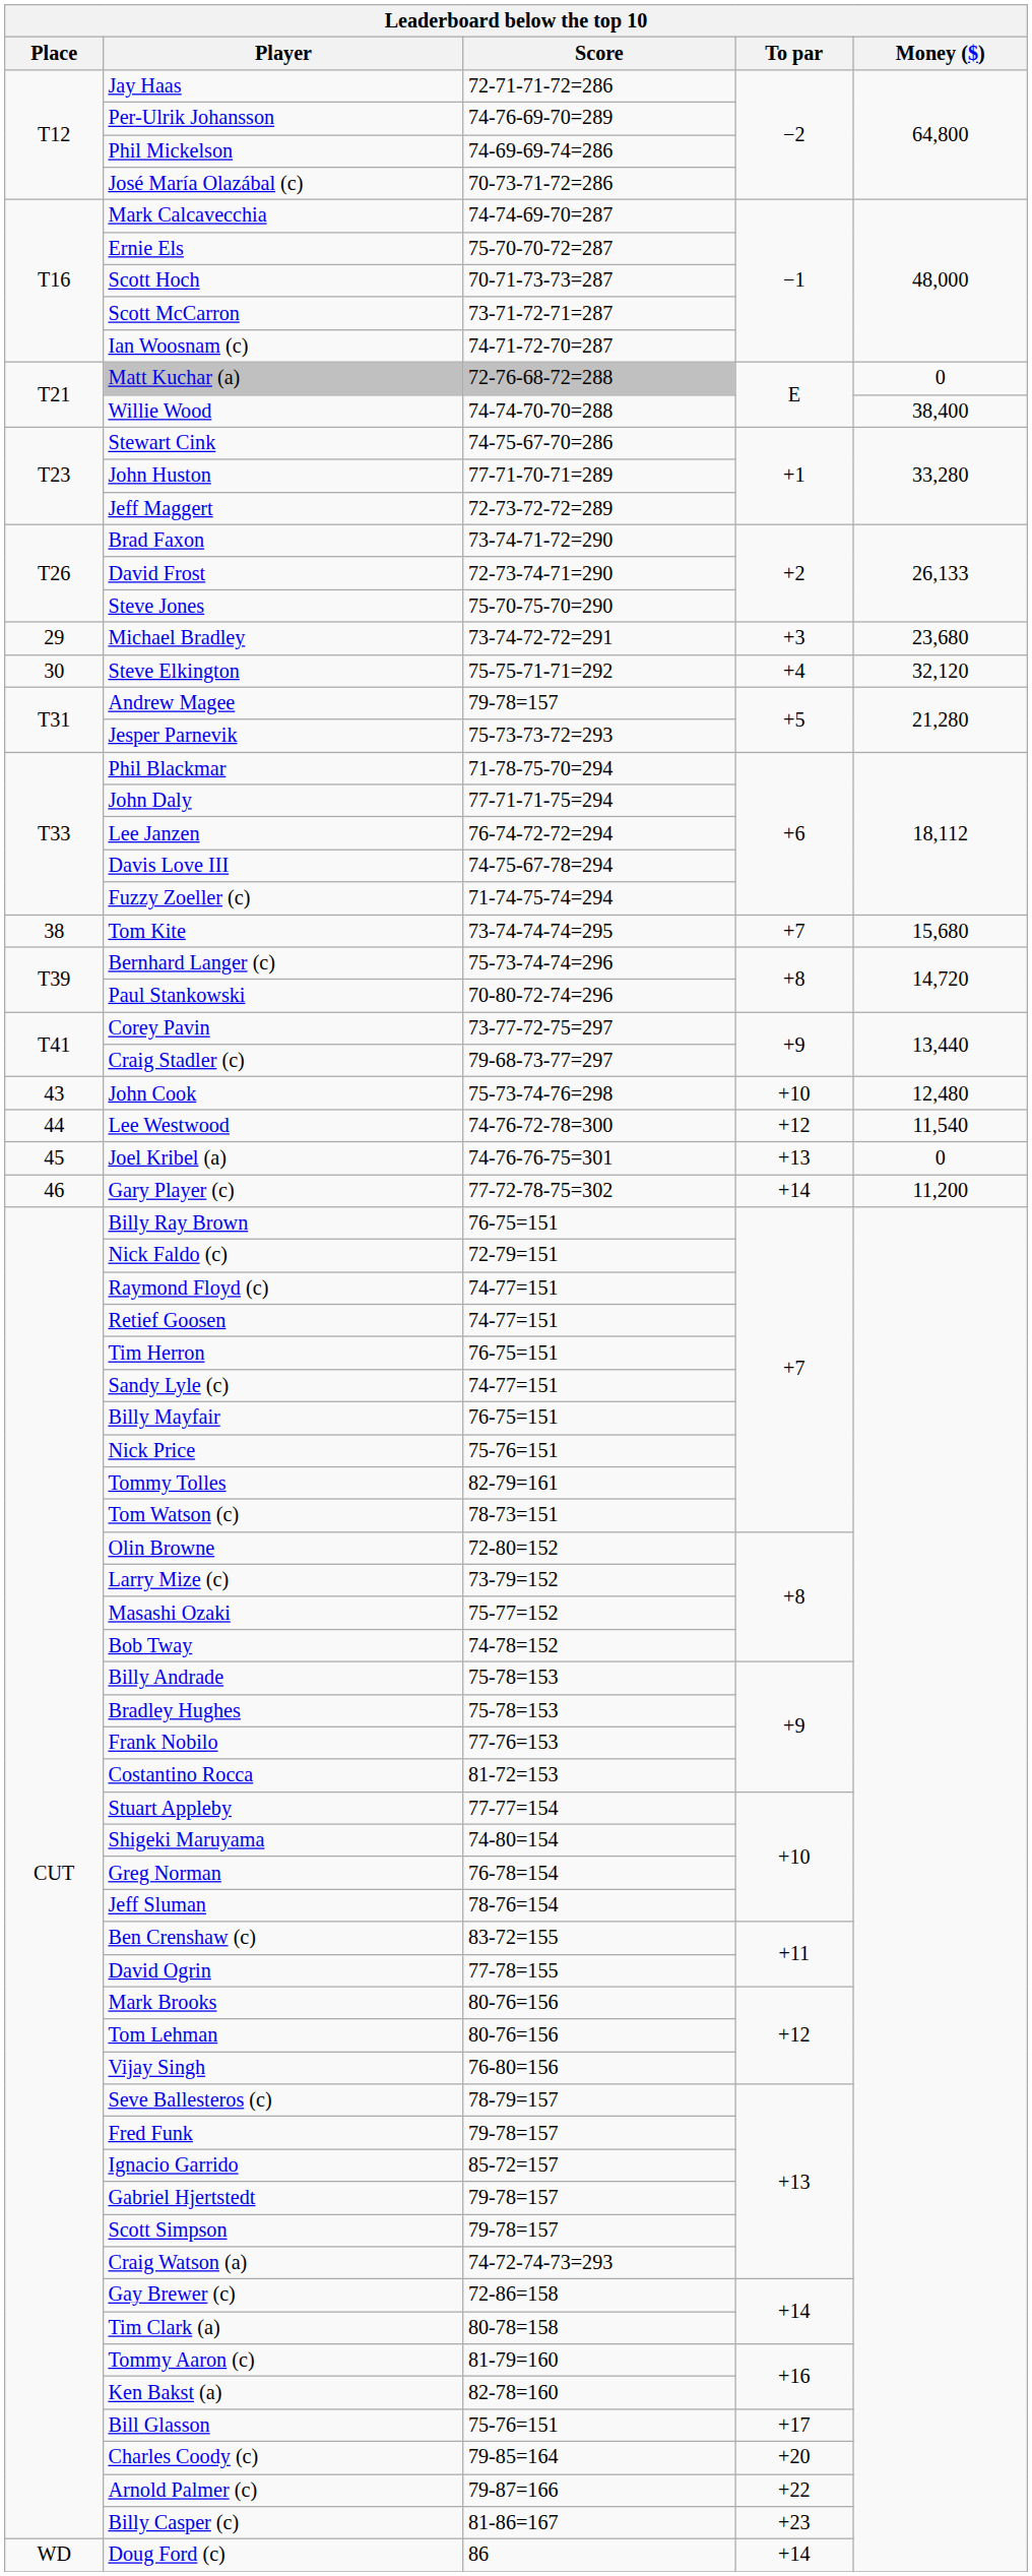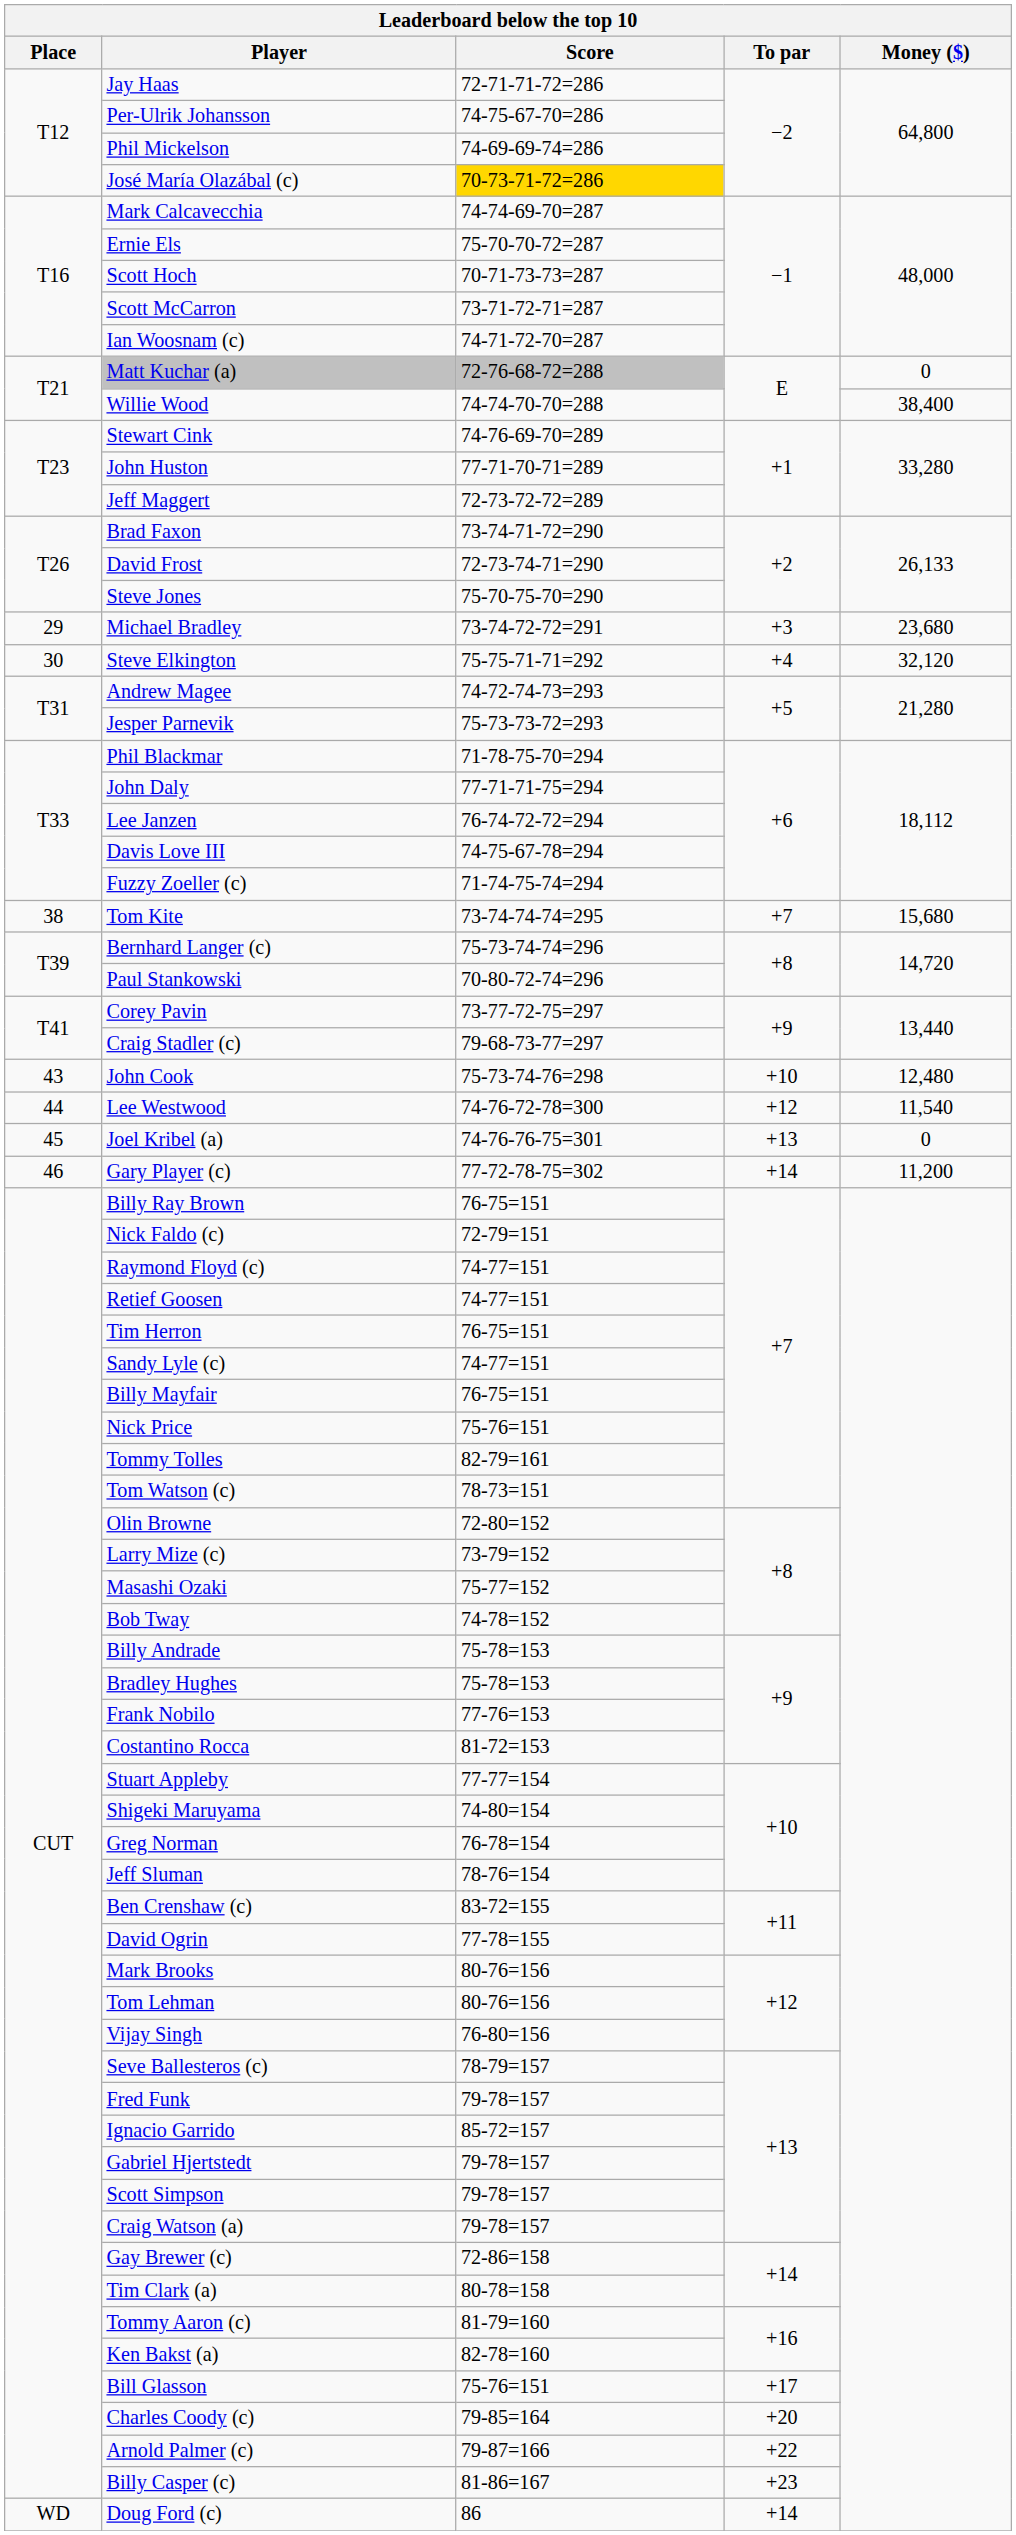 <table class="collapsible collapsed wikitable" style="width:50em;margin-top:-1px;">
 <tr>
 <th scope="col" colspan="6">Leaderboard below the top 10</th>
 </tr>
 <tr>
 <th>Place</th>
 <th>Player</th>
 <th>Score</th>
 <th>To par</th>
 <th>Money (<a href='#'>$</a>)</th>
 </tr>
 <tr>
 <td rowspan=4 align=center>T12</td>
 <td> <a href='#'>Jay Haas</a></td>
 <td>72-71-71-72=286</td>
 <td rowspan=4 align=center>−2</td>
 <td rowspan=4 align=center>64,800</td>
 </tr>
 <tr>
 <td> <a href='#'>Per-Ulrik Johansson</a></td>
-<td>74-76-69-70=289</td>
+<td>74-75-67-70=286</td>
 </tr>
 <tr>
 <td> <a href='#'>Phil Mickelson</a></td>
 <td>74-69-69-74=286</td>
 </tr>
 <tr>
 <td> <a href='#'>José María Olazábal</a> (c)</td>
-<td>70-73-71-72=286</td>
+<td style="background: gold;">70-73-71-72=286</td>
 </tr>
 <tr>
 <td rowspan=5 align=center>T16</td>
 <td> <a href='#'>Mark Calcavecchia</a></td>
 <td>74-74-69-70=287</td>
 <td rowspan=5 align=center>−1</td>
 <td rowspan=5 align=center>48,000</td>
 </tr>
 <tr>
 <td> <a href='#'>Ernie Els</a></td>
 <td>75-70-70-72=287</td>
 </tr>
 <tr>
 <td> <a href='#'>Scott Hoch</a></td>
 <td>70-71-73-73=287</td>
 </tr>
 <tr>
 <td> <a href='#'>Scott McCarron</a></td>
 <td>73-71-72-71=287</td>
 </tr>
 <tr>
 <td> <a href='#'>Ian Woosnam</a> (c)</td>
 <td>74-71-72-70=287</td>
 </tr>
 <tr>
 <td rowspan=2 align=center>T21</td>
 <td style="background:silver"> <a href='#'>Matt Kuchar</a> (a)</td>
 <td style="background:silver">72-76-68-72=288</td>
 <td rowspan=2 align=center>E</td>
 <td align=center>0</td>
 </tr>
 <tr>
 <td> <a href='#'>Willie Wood</a></td>
 <td>74-74-70-70=288</td>
 <td align=center>38,400</td>
 </tr>
 <tr>
 <td rowspan=3 align=center>T23</td>
 <td> <a href='#'>Stewart Cink</a></td>
-<td>74-75-67-70=286</td>
+<td>74-76-69-70=289</td>
 <td rowspan=3 align=center>+1</td>
 <td rowspan=3 align=center>33,280</td>
 </tr>
 <tr>
 <td> <a href='#'>John Huston</a></td>
 <td>77-71-70-71=289</td>
 </tr>
 <tr>
 <td> <a href='#'>Jeff Maggert</a></td>
 <td>72-73-72-72=289</td>
 </tr>
 <tr>
 <td rowspan=3 align=center>T26</td>
 <td> <a href='#'>Brad Faxon</a></td>
 <td>73-74-71-72=290</td>
 <td rowspan=3 align=center>+2</td>
 <td rowspan=3 align=center>26,133</td>
 </tr>
 <tr>
 <td> <a href='#'>David Frost</a></td>
 <td>72-73-74-71=290</td>
 </tr>
 <tr>
 <td> <a href='#'>Steve Jones</a></td>
 <td>75-70-75-70=290</td>
 </tr>
 <tr>
 <td align=center>29</td>
 <td> <a href='#'>Michael Bradley</a></td>
 <td>73-74-72-72=291</td>
 <td align=center>+3</td>
 <td align=center>23,680</td>
 </tr>
 <tr>
 <td align=center>30</td>
 <td> <a href='#'>Steve Elkington</a></td>
 <td>75-75-71-71=292</td>
 <td align=center>+4</td>
 <td align=center>32,120</td>
 </tr>
 <tr>
 <td rowspan=2 align=center>T31</td>
 <td> <a href='#'>Andrew Magee</a></td>
-<td>79-78=157</td>
+<td>74-72-74-73=293</td>
 <td rowspan=2 align=center>+5</td>
 <td rowspan=2 align=center>21,280</td>
 </tr>
 <tr>
 <td> <a href='#'>Jesper Parnevik</a></td>
 <td>75-73-73-72=293</td>
 </tr>
 <tr>
 <td rowspan=5 align=center>T33</td>
 <td> <a href='#'>Phil Blackmar</a></td>
 <td>71-78-75-70=294</td>
 <td rowspan=5 align=center>+6</td>
 <td rowspan=5 align=center>18,112</td>
 </tr>
 <tr>
 <td> <a href='#'>John Daly</a></td>
 <td>77-71-71-75=294</td>
 </tr>
 <tr>
 <td> <a href='#'>Lee Janzen</a></td>
 <td>76-74-72-72=294</td>
 </tr>
 <tr>
 <td> <a href='#'>Davis Love III</a></td>
 <td>74-75-67-78=294</td>
 </tr>
 <tr>
 <td> <a href='#'>Fuzzy Zoeller</a> (c)</td>
 <td>71-74-75-74=294</td>
 </tr>
 <tr>
 <td align=center>38</td>
 <td> <a href='#'>Tom Kite</a></td>
 <td>73-74-74-74=295</td>
 <td align=center>+7</td>
 <td align=center>15,680</td>
 </tr>
 <tr>
 <td rowspan=2 align=center>T39</td>
 <td> <a href='#'>Bernhard Langer</a> (c)</td>
 <td>75-73-74-74=296</td>
 <td rowspan=2 align=center>+8</td>
 <td rowspan=2 align=center>14,720</td>
 </tr>
 <tr>
 <td> <a href='#'>Paul Stankowski</a></td>
 <td>70-80-72-74=296</td>
 </tr>
 <tr>
 <td rowspan=2 align=center>T41</td>
 <td> <a href='#'>Corey Pavin</a></td>
 <td>73-77-72-75=297</td>
 <td rowspan=2 align=center>+9</td>
 <td rowspan=2 align=center>13,440</td>
 </tr>
 <tr>
 <td> <a href='#'>Craig Stadler</a> (c)</td>
 <td>79-68-73-77=297</td>
 </tr>
 <tr>
 <td align=center>43</td>
 <td> <a href='#'>John Cook</a></td>
 <td>75-73-74-76=298</td>
 <td align=center>+10</td>
 <td align=center>12,480</td>
 </tr>
 <tr>
 <td align=center>44</td>
 <td> <a href='#'>Lee Westwood</a></td>
 <td>74-76-72-78=300</td>
 <td align=center>+12</td>
 <td align=center>11,540</td>
 </tr>
 <tr>
 <td align=center>45</td>
 <td> <a href='#'>Joel Kribel</a> (a)</td>
 <td>74-76-76-75=301</td>
 <td align=center>+13</td>
 <td align=center>0</td>
 </tr>
 <tr>
 <td align=center>46</td>
 <td> <a href='#'>Gary Player</a> (c)</td>
 <td>77-72-78-75=302</td>
 <td align=center>+14</td>
 <td align=center>11,200</td>
 </tr>
 <tr>
 <td rowspan=41 align=center>CUT</td>
 <td> <a href='#'>Billy Ray Brown</a></td>
 <td>76-75=151</td>
 <td rowspan=10 align=center>+7</td>
 <td rowspan=42 align=center></td>
 </tr>
 <tr>
 <td> <a href='#'>Nick Faldo</a> (c)</td>
 <td>72-79=151</td>
 </tr>
 <tr>
 <td> <a href='#'>Raymond Floyd</a> (c)</td>
 <td>74-77=151</td>
 </tr>
 <tr>
 <td> <a href='#'>Retief Goosen</a></td>
 <td>74-77=151</td>
 </tr>
 <tr>
 <td> <a href='#'>Tim Herron</a></td>
 <td>76-75=151</td>
 </tr>
 <tr>
 <td> <a href='#'>Sandy Lyle</a> (c)</td>
 <td>74-77=151</td>
 </tr>
 <tr>
 <td> <a href='#'>Billy Mayfair</a></td>
 <td>76-75=151</td>
 </tr>
 <tr>
 <td> <a href='#'>Nick Price</a></td>
 <td>75-76=151</td>
 </tr>
 <tr>
 <td> <a href='#'>Tommy Tolles</a></td>
 <td>82-79=161</td>
 </tr>
 <tr>
 <td> <a href='#'>Tom Watson</a> (c)</td>
 <td>78-73=151</td>
 </tr>
 <tr>
 <td> <a href='#'>Olin Browne</a></td>
 <td>72-80=152</td>
 <td rowspan=4 align=center>+8</td>
 </tr>
 <tr>
 <td> <a href='#'>Larry Mize</a> (c)</td>
 <td>73-79=152</td>
 </tr>
 <tr>
 <td> <a href='#'>Masashi Ozaki</a></td>
 <td>75-77=152</td>
 </tr>
 <tr>
 <td> <a href='#'>Bob Tway</a></td>
 <td>74-78=152</td>
 </tr>
 <tr>
 <td> <a href='#'>Billy Andrade</a></td>
 <td>75-78=153</td>
 <td rowspan=4 align=center>+9</td>
 </tr>
 <tr>
 <td> <a href='#'>Bradley Hughes</a></td>
 <td>75-78=153</td>
 </tr>
 <tr>
 <td> <a href='#'>Frank Nobilo</a></td>
 <td>77-76=153</td>
 </tr>
 <tr>
 <td> <a href='#'>Costantino Rocca</a></td>
 <td>81-72=153</td>
 </tr>
 <tr>
 <td> <a href='#'>Stuart Appleby</a></td>
 <td>77-77=154</td>
 <td rowspan=4 align=center>+10</td>
 </tr>
 <tr>
 <td> <a href='#'>Shigeki Maruyama</a></td>
 <td>74-80=154</td>
 </tr>
 <tr>
 <td> <a href='#'>Greg Norman</a></td>
 <td>76-78=154</td>
 </tr>
 <tr>
 <td> <a href='#'>Jeff Sluman</a></td>
 <td>78-76=154</td>
 </tr>
 <tr>
 <td> <a href='#'>Ben Crenshaw</a> (c)</td>
 <td>83-72=155</td>
 <td rowspan=2 align=center>+11</td>
 </tr>
 <tr>
 <td> <a href='#'>David Ogrin</a></td>
 <td>77-78=155</td>
 </tr>
 <tr>
 <td> <a href='#'>Mark Brooks</a></td>
 <td>80-76=156</td>
 <td rowspan=3 align=center>+12</td>
 </tr>
 <tr>
 <td> <a href='#'>Tom Lehman</a></td>
 <td>80-76=156</td>
 </tr>
 <tr>
 <td> <a href='#'>Vijay Singh</a></td>
 <td>76-80=156</td>
 </tr>
 <tr>
 <td> <a href='#'>Seve Ballesteros</a> (c)</td>
 <td>78-79=157</td>
 <td rowspan=6 align=center>+13</td>
 </tr>
 <tr>
 <td> <a href='#'>Fred Funk</a></td>
 <td>79-78=157</td>
 </tr>
 <tr>
 <td> <a href='#'>Ignacio Garrido</a></td>
 <td>85-72=157</td>
 </tr>
 <tr>
 <td> <a href='#'>Gabriel Hjertstedt</a></td>
 <td>79-78=157</td>
 </tr>
 <tr>
 <td> <a href='#'>Scott Simpson</a></td>
 <td>79-78=157</td>
 </tr>
 <tr>
 <td> <a href='#'>Craig Watson</a> (a)</td>
-<td>74-72-74-73=293</td>
+<td>79-78=157</td>
 </tr>
 <tr>
 <td> <a href='#'>Gay Brewer</a> (c)</td>
 <td>72-86=158</td>
 <td rowspan=2 align=center>+14</td>
 </tr>
 <tr>
 <td> <a href='#'>Tim Clark</a> (a)</td>
 <td>80-78=158</td>
 </tr>
 <tr>
 <td> <a href='#'>Tommy Aaron</a> (c)</td>
 <td>81-79=160</td>
 <td rowspan=2 align=center>+16</td>
 </tr>
 <tr>
 <td> <a href='#'>Ken Bakst</a> (a)</td>
 <td>82-78=160</td>
 </tr>
 <tr>
 <td> <a href='#'>Bill Glasson</a></td>
 <td>75-76=151</td>
 <td align=center>+17</td>
 </tr>
 <tr>
 <td> <a href='#'>Charles Coody</a> (c)</td>
 <td>79-85=164</td>
 <td align=center>+20</td>
 </tr>
 <tr>
 <td> <a href='#'>Arnold Palmer</a> (c)</td>
 <td>79-87=166</td>
 <td align=center>+22</td>
 </tr>
 <tr>
 <td> <a href='#'>Billy Casper</a> (c)</td>
 <td>81-86=167</td>
 <td align=center>+23</td>
 </tr>
 <tr>
 <td align=center>WD</td>
 <td> <a href='#'>Doug Ford</a> (c)</td>
 <td>86</td>
 <td align=center>+14</td>
 </tr>
 </table>
